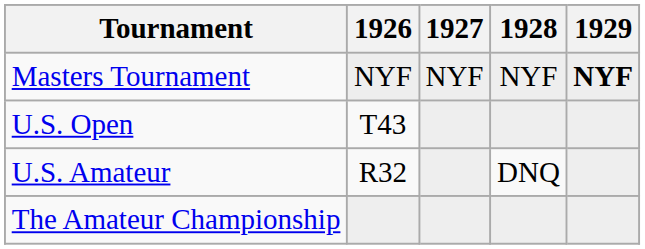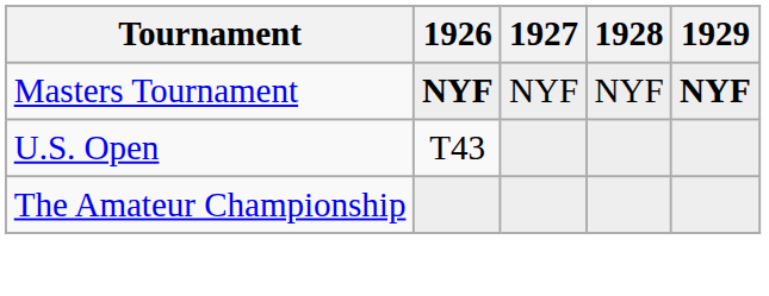 <table class="wikitable" style="font-size:95%;text-align:center;">
 <tr>
 <th>Tournament</th>
 <th>1926</th>
 <th>1927</th>
 <th>1928</th>
 <th>1929</th>
 </tr>
 <tr>
 <td align=left><a href='#'>Masters Tournament</a></td>
-<td style="background:#eeeeee;">NYF</td>
+<td style="background:#eeeeee;"><strong>NYF</strong></td>
 <td style="background:#eeeeee;">NYF</td>
 <td style="background:#eeeeee;">NYF</td>
 <td style="background:#eeeeee;"><strong>NYF</strong></td>
 </tr>
 <tr>
 <td align=left><a href='#'>U.S. Open</a></td>
 <td>T43</td>
 <td style="background:#eeeeee;"></td>
 <td style="background:#eeeeee;"></td>
 <td style="background:#eeeeee;"></td>
 </tr>
 <tr>
-<td align=left><a href='#'>U.S. Amateur</a></td>
-<td>R32</td>
-<td style="background:#eeeeee;"></td>
-<td>DNQ</td>
-<td style="background:#eeeeee;"></td>
-</tr>
-<tr>
 <td align=left><a href='#'>The Amateur Championship</a></td>
 <td style="background:#eeeeee;"></td>
 <td style="background:#eeeeee;"></td>
 <td style="background:#eeeeee;"></td>
 <td style="background:#eeeeee;"></td>
 </tr>
 </table>
